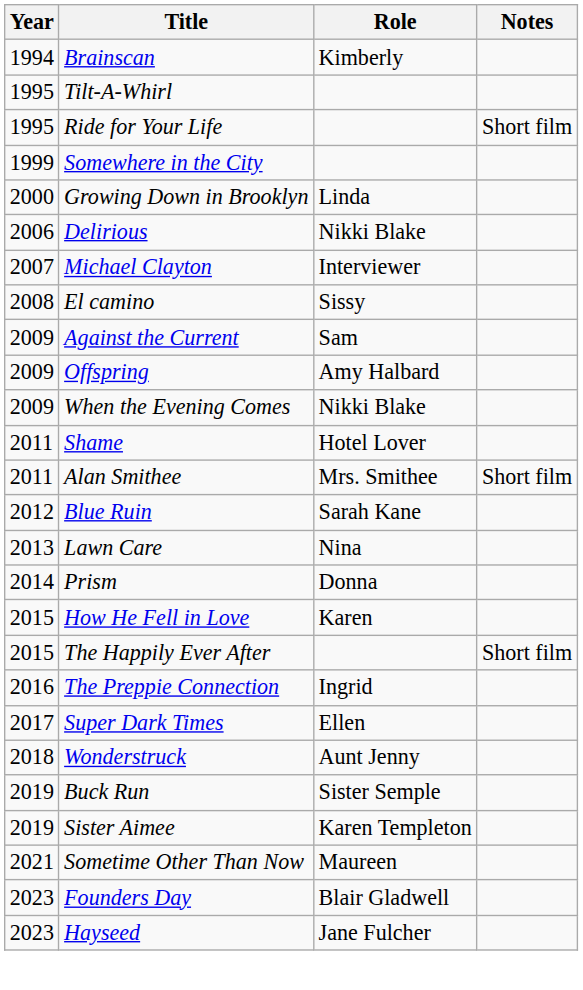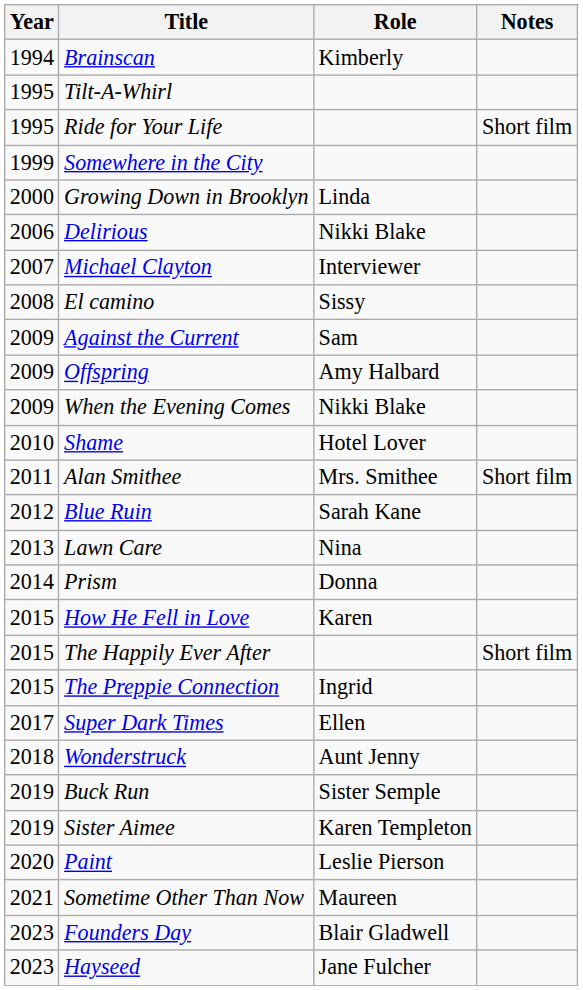 <table class="wikitable sortable">
 <tr>
 <th>Year</th>
 <th>Title</th>
 <th>Role</th>
 <th class="unsortable">Notes</th>
 </tr>
 <tr>
 <td>1994</td>
 <td><em><a href='#'>Brainscan</a></em></td>
 <td>Kimberly</td>
 <td></td>
 </tr>
 <tr>
 <td>1995</td>
 <td><em>Tilt-A-Whirl</em></td>
 <td></td>
 <td></td>
 </tr>
 <tr>
 <td>1995</td>
 <td><em>Ride for Your Life</em></td>
 <td></td>
 <td>Short film</td>
 </tr>
 <tr>
 <td>1999</td>
 <td><em><a href='#'>Somewhere in the City</a></em></td>
 <td></td>
 <td></td>
 </tr>
 <tr>
 <td>2000</td>
 <td><em>Growing Down in Brooklyn</em></td>
 <td>Linda</td>
 <td></td>
 </tr>
 <tr>
 <td>2006</td>
 <td><em><a href='#'>Delirious</a></em></td>
 <td>Nikki Blake</td>
 <td></td>
 </tr>
 <tr>
 <td>2007</td>
 <td><em><a href='#'>Michael Clayton</a></em></td>
 <td>Interviewer</td>
 <td></td>
 </tr>
 <tr>
 <td>2008</td>
 <td><em>El camino</em></td>
 <td>Sissy</td>
 <td></td>
 </tr>
 <tr>
 <td>2009</td>
 <td><em><a href='#'>Against the Current</a></em></td>
 <td>Sam</td>
 <td></td>
 </tr>
 <tr>
 <td>2009</td>
 <td><em><a href='#'>Offspring</a></em></td>
 <td>Amy Halbard</td>
 <td></td>
 </tr>
 <tr>
 <td>2009</td>
 <td><em>When the Evening Comes</em></td>
 <td>Nikki Blake</td>
 <td></td>
 </tr>
 <tr>
-<td>2011</td>
+<td>2010</td>
 <td><em><a href='#'>Shame</a></em></td>
 <td>Hotel Lover</td>
 <td></td>
 </tr>
 <tr>
 <td>2011</td>
 <td><em>Alan Smithee</em></td>
 <td>Mrs. Smithee</td>
 <td>Short film</td>
 </tr>
 <tr>
 <td>2012</td>
 <td><em><a href='#'>Blue Ruin</a></em></td>
 <td>Sarah Kane</td>
 <td></td>
 </tr>
 <tr>
 <td>2013</td>
 <td><em>Lawn Care</em></td>
 <td>Nina</td>
 <td></td>
 </tr>
 <tr>
 <td>2014</td>
 <td><em>Prism</em></td>
 <td>Donna</td>
 <td></td>
 </tr>
 <tr>
 <td>2015</td>
 <td><em><a href='#'>How He Fell in Love</a></em></td>
 <td>Karen</td>
 <td></td>
 </tr>
 <tr>
 <td>2015</td>
 <td><em>The Happily Ever After</em></td>
 <td></td>
 <td>Short film</td>
 </tr>
 <tr>
-<td>2016</td>
+<td>2015</td>
 <td><em><a href='#'>The Preppie Connection</a></em></td>
 <td>Ingrid</td>
 <td></td>
 </tr>
 <tr>
 <td>2017</td>
 <td><em><a href='#'>Super Dark Times</a></em></td>
 <td>Ellen</td>
 <td></td>
 </tr>
 <tr>
 <td>2018</td>
 <td><em><a href='#'>Wonderstruck</a></em></td>
 <td>Aunt Jenny</td>
 <td></td>
 </tr>
 <tr>
 <td>2019</td>
 <td><em>Buck Run</em></td>
 <td>Sister Semple</td>
 <td></td>
 </tr>
 <tr>
 <td>2019</td>
 <td><em>Sister Aimee</em></td>
 <td>Karen Templeton</td>
 <td></td>
 </tr>
 <tr>
+<td>2020</td>
+<td><em><a href='#'>Paint</a></em></td>
+<td>Leslie Pierson</td>
+<td></td>
+</tr>
+<tr>
 <td>2021</td>
 <td><em>Sometime Other Than Now</em></td>
 <td>Maureen</td>
 <td></td>
 </tr>
 <tr>
 <td>2023</td>
 <td><em><a href='#'>Founders Day</a></em></td>
 <td>Blair Gladwell</td>
 <td></td>
 </tr>
 <tr>
 <td>2023</td>
 <td><em><a href='#'>Hayseed</a></em></td>
 <td>Jane Fulcher</td>
 <td></td>
 </tr>
 </table>
